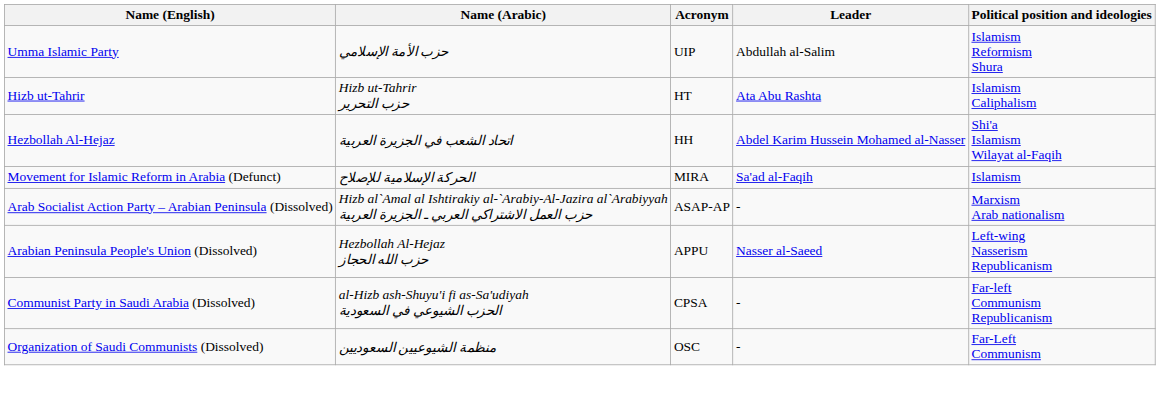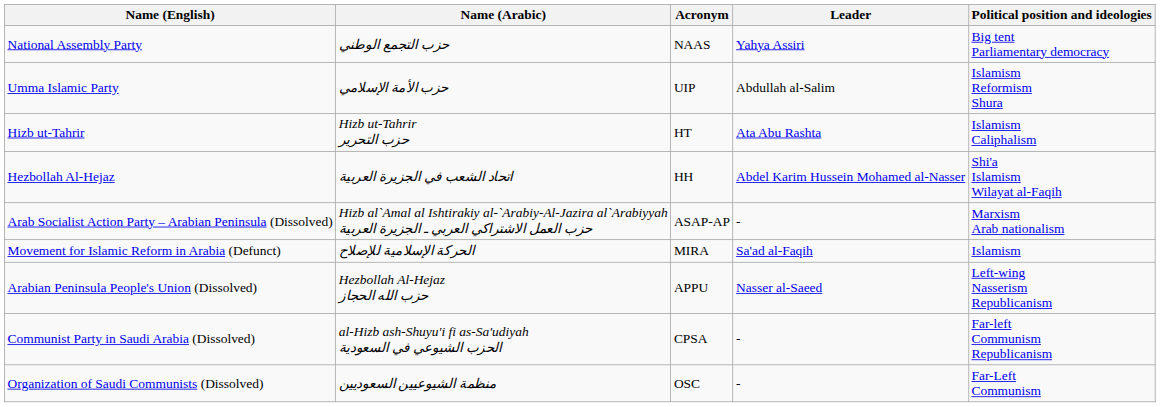 <table class="wikitable">
 <tr>
 <th>Name (English)</th>
 <th>Name (Arabic)</th>
 <th>Acronym</th>
 <th>Leader</th>
 <th>Political position and ideologies</th>
+</tr>
+<tr>
+<td><a href='#'>National Assembly Party</a></td>
+<td><em><span>حزب التجمع الوطني</span></em></td>
+<td>NAAS</td>
+<td><a href='#'>Yahya Assiri</a></td>
+<td><a href='#'>Big tent</a><br><a href='#'>Parliamentary democracy</a></td>
 </tr>
 <tr>
 <td><a href='#'>Umma Islamic Party</a></td>
 <td><em><span>حزب الأمة الإسلامي</span></em></td>
 <td>UIP</td>
 <td>Abdullah al-Salim</td>
 <td><a href='#'>Islamism</a><br><a href='#'>Reformism</a><br><a href='#'>Shura</a></td>
 </tr>
 <tr>
 <td><a href='#'>Hizb ut-Tahrir</a></td>
 <td><em>Hizb ut-Tahrir</em><br><em><span>حزب التحرير</span></em></td>
 <td>HT</td>
 <td><a href='#'>Ata Abu Rashta</a></td>
 <td><a href='#'>Islamism</a><br><a href='#'>Caliphalism</a></td>
 </tr>
 <tr>
 <td><a href='#'>Hezbollah Al-Hejaz</a></td>
 <td><em><span>اتحاد الشعب في الجزيرة العربية</span></em></td>
 <td>HH</td>
 <td><a href='#'>Abdel Karim Hussein Mohamed al-Nasser</a></td>
 <td><a href='#'>Shi'a</a><br><a href='#'>Islamism</a><br><a href='#'>Wilayat al-Faqih</a></td>
 </tr>
 <tr>
+<td><a href='#'>Arab Socialist Action Party – Arabian Peninsula</a> (Dissolved)</td>
+<td><em>Hizb al`Amal al Ishtirakiy al-`Arabiy-Al-Jazira al`Arabiyyah</em><br><em><span>حزب العمل الاشتراكي العربي ـ الجزيرة العربية</span></em></td>
+<td>ASAP-AP</td>
+<td>-</td>
+<td><a href='#'>Marxism</a><br><a href='#'>Arab nationalism</a></td>
+</tr>
+<tr>
 <td><a href='#'>Movement for Islamic Reform in Arabia</a> (Defunct)</td>
 <td><em><span>الحركة الإسلامية للإصلاح</span></em></td>
 <td>MIRA</td>
 <td><a href='#'>Sa'ad al-Faqih</a></td>
 <td><a href='#'>Islamism</a></td>
-</tr>
-<tr>
-<td><a href='#'>Arab Socialist Action Party – Arabian Peninsula</a> (Dissolved)</td>
-<td><em>Hizb al`Amal al Ishtirakiy al-`Arabiy-Al-Jazira al`Arabiyyah</em><br><em><span>حزب العمل الاشتراكي العربي ـ الجزيرة العربية</span></em></td>
-<td>ASAP-AP</td>
-<td>-</td>
-<td><a href='#'>Marxism</a><br><a href='#'>Arab nationalism</a></td>
 </tr>
 <tr>
 <td><a href='#'>Arabian Peninsula People's Union</a> (Dissolved)</td>
 <td><em>Hezbollah Al-Hejaz</em><br><em><span>حزب الله الحجاز</span></em></td>
 <td>APPU</td>
 <td><a href='#'>Nasser al-Saeed</a></td>
 <td><a href='#'>Left-wing</a><br><a href='#'>Nasserism</a><br><a href='#'>Republicanism</a></td>
 </tr>
 <tr>
 <td><a href='#'>Communist Party in Saudi Arabia</a> (Dissolved)</td>
 <td><em>al-Hizb ash-Shuyu'i fi as-Sa'udiyah</em><br><em><span>الحزب الشيوعي في السعودية</span></em></td>
 <td>CPSA</td>
 <td>-</td>
 <td><a href='#'>Far-left</a><br><a href='#'>Communism</a><br><a href='#'>Republicanism</a></td>
 </tr>
 <tr>
 <td><a href='#'>Organization of Saudi Communists</a> (Dissolved)</td>
 <td><em><span>منظمة الشيوعيين السعوديين</span></em></td>
 <td>OSC</td>
 <td>-</td>
 <td><a href='#'>Far-Left</a><br><a href='#'>Communism</a></td>
 </tr>
 </table>
